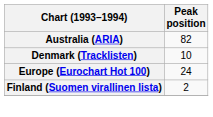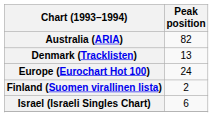 <table class="wikitable sortable plainrowheaders" style="text-align:center">
 <tr>
 <th scope="col">Chart (1993–1994)</th>
 <th scope="col">Peak<br>position</th>
 </tr>
 <tr>
 <th scope="row">Australia (<a href='#'>ARIA</a>)</th>
 <td>82</td>
 </tr>
 <tr>
 <th scope="row">Denmark (<a href='#'>Tracklisten</a>)</th>
-<td>10</td>
+<td>13</td>
 </tr>
 <tr>
 <th scope="row">Europe (<a href='#'>Eurochart Hot 100</a>)</th>
 <td>24</td>
 </tr>
 <tr>
 <th scope="row">Finland (<a href='#'>Suomen virallinen lista</a>)</th>
 <td>2</td>
 </tr>
 <tr>
+<th scope="row">Israel (Israeli Singles Chart)</th>
+<td>6</td>
+</tr>
+<tr>
 </tr>
 <tr>
 </tr>
 </table>
